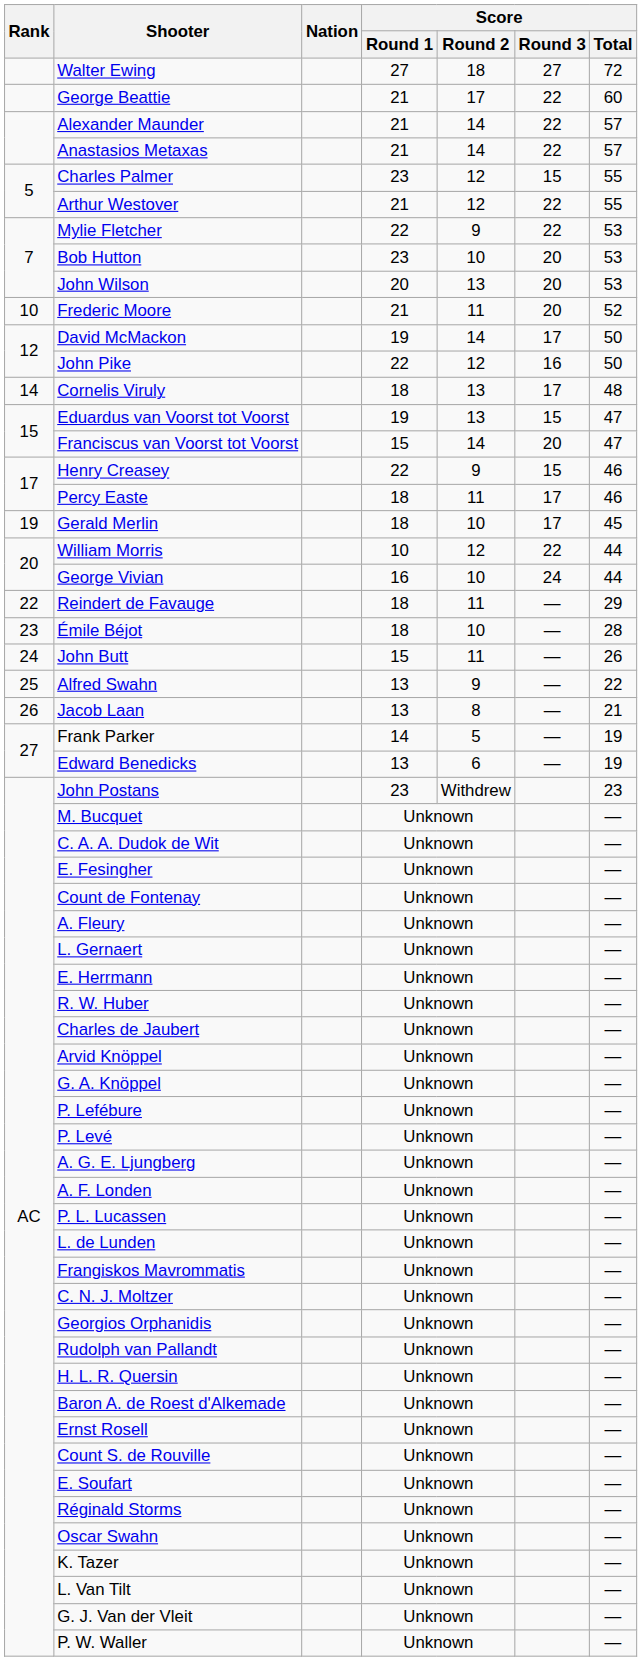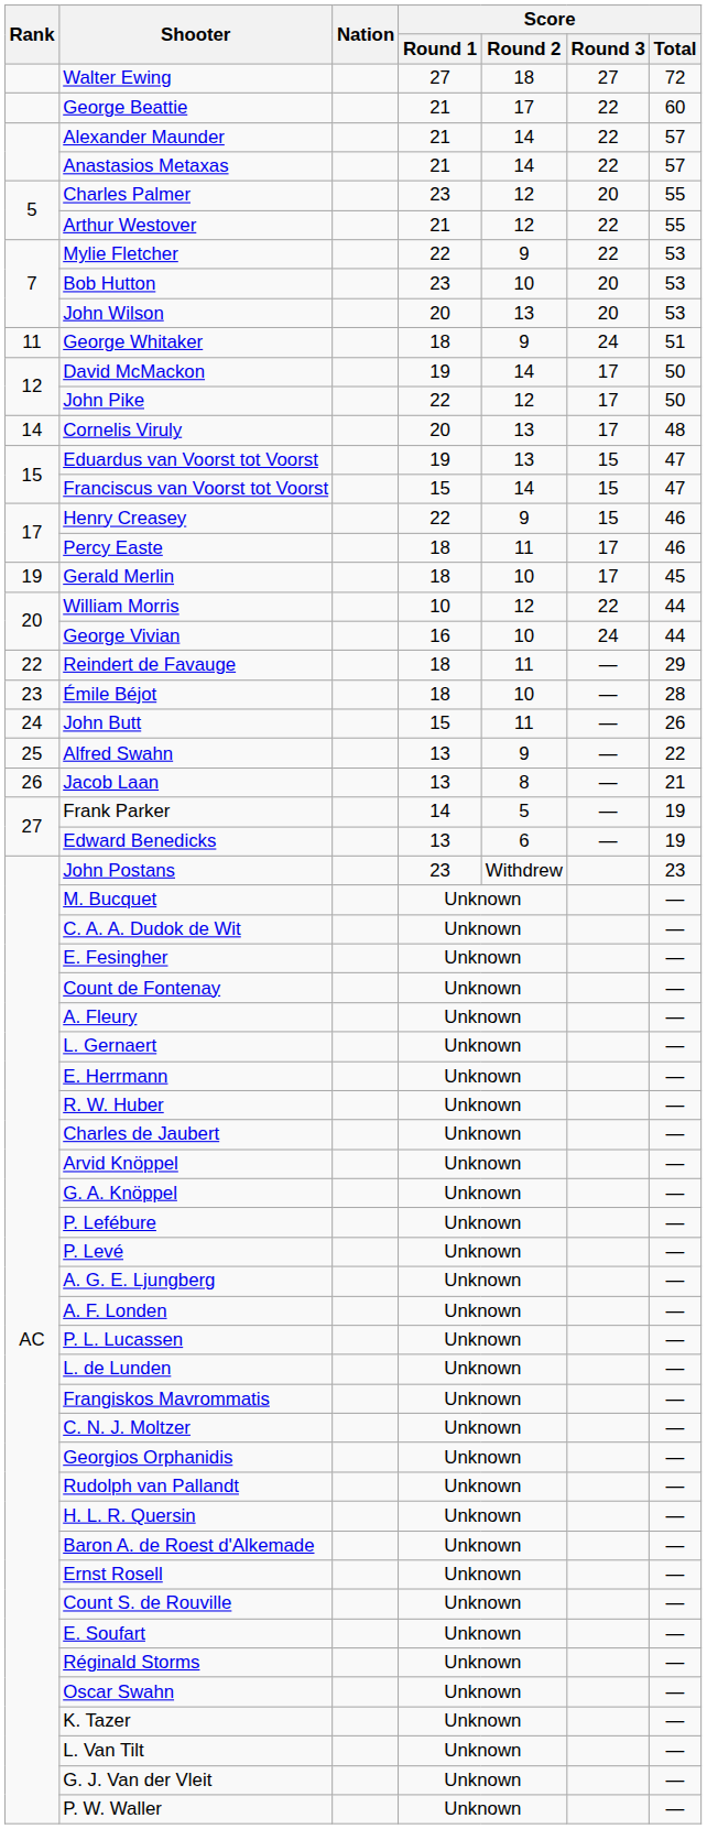 <table class="wikitable sortable" style="text-align:center">
 <tr>
 <th rowspan=2>Rank</th>
 <th rowspan=2>Shooter</th>
 <th rowspan=2>Nation</th>
 <th colspan=4>Score</th>
 </tr>
 <tr>
 <th>Round 1</th>
 <th>Round 2</th>
 <th>Round 3</th>
 <th>Total</th>
 </tr>
 <tr>
 <td></td>
 <td align=left><a href='#'>Walter Ewing</a></td>
 <td align=left></td>
 <td>27</td>
 <td>18</td>
 <td>27</td>
 <td>72</td>
 </tr>
 <tr>
 <td></td>
 <td align=left><a href='#'>George Beattie</a></td>
 <td align=left></td>
 <td>21</td>
 <td>17</td>
 <td>22</td>
 <td>60</td>
 </tr>
 <tr>
 <td rowspan=2></td>
 <td align=left><a href='#'>Alexander Maunder</a></td>
 <td align=left></td>
 <td>21</td>
 <td>14</td>
 <td>22</td>
 <td>57</td>
 </tr>
 <tr>
 <td align=left><a href='#'>Anastasios Metaxas</a></td>
 <td align=left></td>
 <td>21</td>
 <td>14</td>
 <td>22</td>
 <td>57</td>
 </tr>
 <tr>
 <td rowspan=2>5</td>
 <td align=left><a href='#'>Charles Palmer</a></td>
 <td align=left></td>
 <td>23</td>
 <td>12</td>
-<td>15</td>
+<td>20</td>
 <td>55</td>
 </tr>
 <tr>
 <td align=left><a href='#'>Arthur Westover</a></td>
 <td align=left></td>
 <td>21</td>
 <td>12</td>
 <td>22</td>
 <td>55</td>
 </tr>
 <tr>
 <td rowspan=3>7</td>
 <td align=left><a href='#'>Mylie Fletcher</a></td>
 <td align=left></td>
 <td>22</td>
 <td>9</td>
 <td>22</td>
 <td>53</td>
 </tr>
 <tr>
 <td align=left><a href='#'>Bob Hutton</a></td>
 <td align=left></td>
 <td>23</td>
 <td>10</td>
 <td>20</td>
 <td>53</td>
 </tr>
 <tr>
 <td align=left><a href='#'>John Wilson</a></td>
 <td align=left></td>
 <td>20</td>
 <td>13</td>
 <td>20</td>
 <td>53</td>
 </tr>
 <tr>
-<td>10</td>
-<td align=left><a href='#'>Frederic Moore</a></td>
+<td>11</td>
+<td align=left><a href='#'>George Whitaker</a></td>
 <td align=left></td>
-<td>21</td>
-<td>11</td>
-<td>20</td>
-<td>52</td>
+<td>18</td>
+<td>9</td>
+<td>24</td>
+<td>51</td>
 </tr>
 <tr>
 <td rowspan=2>12</td>
 <td align=left><a href='#'>David McMackon</a></td>
 <td align=left></td>
 <td>19</td>
 <td>14</td>
 <td>17</td>
 <td>50</td>
 </tr>
 <tr>
 <td align=left><a href='#'>John Pike</a></td>
 <td align=left></td>
 <td>22</td>
 <td>12</td>
-<td>16</td>
+<td>17</td>
 <td>50</td>
 </tr>
 <tr>
 <td>14</td>
 <td align=left><a href='#'>Cornelis Viruly</a></td>
 <td align=left></td>
-<td>18</td>
+<td>20</td>
 <td>13</td>
 <td>17</td>
 <td>48</td>
 </tr>
 <tr>
 <td rowspan=2>15</td>
 <td align=left><a href='#'>Eduardus van Voorst tot Voorst</a></td>
 <td align=left></td>
 <td>19</td>
 <td>13</td>
 <td>15</td>
 <td>47</td>
 </tr>
 <tr>
 <td align=left><a href='#'>Franciscus van Voorst tot Voorst</a></td>
 <td align=left></td>
 <td>15</td>
 <td>14</td>
-<td>20</td>
+<td>15</td>
 <td>47</td>
 </tr>
 <tr>
 <td rowspan=2>17</td>
 <td align=left><a href='#'>Henry Creasey</a></td>
 <td align=left></td>
 <td>22</td>
 <td>9</td>
 <td>15</td>
 <td>46</td>
 </tr>
 <tr>
 <td align=left><a href='#'>Percy Easte</a></td>
 <td align=left></td>
 <td>18</td>
 <td>11</td>
 <td>17</td>
 <td>46</td>
 </tr>
 <tr>
 <td>19</td>
 <td align=left><a href='#'>Gerald Merlin</a></td>
 <td align=left></td>
 <td>18</td>
 <td>10</td>
 <td>17</td>
 <td>45</td>
 </tr>
 <tr>
 <td rowspan=2>20</td>
 <td align=left><a href='#'>William Morris</a></td>
 <td align=left></td>
 <td>10</td>
 <td>12</td>
 <td>22</td>
 <td>44</td>
 </tr>
 <tr>
 <td align=left><a href='#'>George Vivian</a></td>
 <td align=left></td>
 <td>16</td>
 <td>10</td>
 <td>24</td>
 <td>44</td>
 </tr>
 <tr>
 <td>22</td>
 <td align=left><a href='#'>Reindert de Favauge</a></td>
 <td align=left></td>
 <td>18</td>
 <td>11</td>
 <td>—</td>
 <td>29</td>
 </tr>
 <tr>
 <td>23</td>
 <td align=left><a href='#'>Émile Béjot</a></td>
 <td align=left></td>
 <td>18</td>
 <td>10</td>
 <td>—</td>
 <td>28</td>
 </tr>
 <tr>
 <td>24</td>
 <td align=left><a href='#'>John Butt</a></td>
 <td align=left></td>
 <td>15</td>
 <td>11</td>
 <td>—</td>
 <td>26</td>
 </tr>
 <tr>
 <td>25</td>
 <td align=left><a href='#'>Alfred Swahn</a></td>
 <td align=left></td>
 <td>13</td>
 <td>9</td>
 <td>—</td>
 <td>22</td>
 </tr>
 <tr>
 <td>26</td>
 <td align=left><a href='#'>Jacob Laan</a></td>
 <td align=left></td>
 <td>13</td>
 <td>8</td>
 <td>—</td>
 <td>21</td>
 </tr>
 <tr>
 <td rowspan=2>27</td>
 <td align=left>Frank Parker</td>
 <td align=left></td>
 <td>14</td>
 <td>5</td>
 <td>—</td>
 <td>19</td>
 </tr>
 <tr>
 <td align=left><a href='#'>Edward Benedicks</a></td>
 <td align=left></td>
 <td>13</td>
 <td>6</td>
 <td>—</td>
 <td>19</td>
 </tr>
 <tr>
 <td rowspan=33>AC</td>
 <td align=left><a href='#'>John Postans</a></td>
 <td align=left></td>
 <td>23</td>
 <td>Withdrew</td>
 <td></td>
 <td>23</td>
 </tr>
 <tr>
 <td align=left><a href='#'>M. Bucquet</a></td>
 <td align=left></td>
 <td colspan=2>Unknown</td>
 <td></td>
 <td>—</td>
 </tr>
 <tr>
 <td align=left><a href='#'>C. A. A. Dudok de Wit</a></td>
 <td align=left></td>
 <td colspan=2>Unknown</td>
 <td></td>
 <td>—</td>
 </tr>
 <tr>
 <td align=left><a href='#'>E. Fesingher</a></td>
 <td align=left></td>
 <td colspan=2>Unknown</td>
 <td></td>
 <td>—</td>
 </tr>
 <tr>
 <td align=left><a href='#'>Count de Fontenay</a></td>
 <td align=left></td>
 <td colspan=2>Unknown</td>
 <td></td>
 <td>—</td>
 </tr>
 <tr>
 <td align=left><a href='#'>A. Fleury</a></td>
 <td align=left></td>
 <td colspan=2>Unknown</td>
 <td></td>
 <td>—</td>
 </tr>
 <tr>
 <td align=left><a href='#'>L. Gernaert</a></td>
 <td align=left></td>
 <td colspan=2>Unknown</td>
 <td></td>
 <td>—</td>
 </tr>
 <tr>
 <td align=left><a href='#'>E. Herrmann</a></td>
 <td align=left></td>
 <td colspan=2>Unknown</td>
 <td></td>
 <td>—</td>
 </tr>
 <tr>
 <td align=left><a href='#'>R. W. Huber</a></td>
 <td align=left></td>
 <td colspan=2>Unknown</td>
 <td></td>
 <td>—</td>
 </tr>
 <tr>
 <td align=left><a href='#'>Charles de Jaubert</a></td>
 <td align=left></td>
 <td colspan=2>Unknown</td>
 <td></td>
 <td>—</td>
 </tr>
 <tr>
 <td align=left><a href='#'>Arvid Knöppel</a></td>
 <td align=left></td>
 <td colspan=2>Unknown</td>
 <td></td>
 <td>—</td>
 </tr>
 <tr>
 <td align=left><a href='#'>G. A. Knöppel</a></td>
 <td align=left></td>
 <td colspan=2>Unknown</td>
 <td></td>
 <td>—</td>
 </tr>
 <tr>
 <td align=left><a href='#'>P. Lefébure</a></td>
 <td align=left></td>
 <td colspan=2>Unknown</td>
 <td></td>
 <td>—</td>
 </tr>
 <tr>
 <td align=left><a href='#'>P. Levé</a></td>
 <td align=left></td>
 <td colspan=2>Unknown</td>
 <td></td>
 <td>—</td>
 </tr>
 <tr>
 <td align=left><a href='#'>A. G. E. Ljungberg</a></td>
 <td align=left></td>
 <td colspan=2>Unknown</td>
 <td></td>
 <td>—</td>
 </tr>
 <tr>
 <td align=left><a href='#'>A. F. Londen</a></td>
 <td align=left></td>
 <td colspan=2>Unknown</td>
 <td></td>
 <td>—</td>
 </tr>
 <tr>
 <td align=left><a href='#'>P. L. Lucassen</a></td>
 <td align=left></td>
 <td colspan=2>Unknown</td>
 <td></td>
 <td>—</td>
 </tr>
 <tr>
 <td align=left><a href='#'>L. de Lunden</a></td>
 <td align=left></td>
 <td colspan=2>Unknown</td>
 <td></td>
 <td>—</td>
 </tr>
 <tr>
 <td align=left><a href='#'>Frangiskos Mavrommatis</a></td>
 <td align=left></td>
 <td colspan=2>Unknown</td>
 <td></td>
 <td>—</td>
 </tr>
 <tr>
 <td align=left><a href='#'>C. N. J. Moltzer</a></td>
 <td align=left></td>
 <td colspan=2>Unknown</td>
 <td></td>
 <td>—</td>
 </tr>
 <tr>
 <td align=left><a href='#'>Georgios Orphanidis</a></td>
 <td align=left></td>
 <td colspan=2>Unknown</td>
 <td></td>
 <td>—</td>
 </tr>
 <tr>
 <td align=left><a href='#'>Rudolph van Pallandt</a></td>
 <td align=left></td>
 <td colspan=2>Unknown</td>
 <td></td>
 <td>—</td>
 </tr>
 <tr>
 <td align=left><a href='#'>H. L. R. Quersin</a></td>
 <td align=left></td>
 <td colspan=2>Unknown</td>
 <td></td>
 <td>—</td>
 </tr>
 <tr>
 <td align=left><a href='#'>Baron A. de Roest d'Alkemade</a></td>
 <td align=left></td>
 <td colspan=2>Unknown</td>
 <td></td>
 <td>—</td>
 </tr>
 <tr>
 <td align=left><a href='#'>Ernst Rosell</a></td>
 <td align=left></td>
 <td colspan=2>Unknown</td>
 <td></td>
 <td>—</td>
 </tr>
 <tr>
 <td align=left><a href='#'>Count S. de Rouville</a></td>
 <td align=left></td>
 <td colspan=2>Unknown</td>
 <td></td>
 <td>—</td>
 </tr>
 <tr>
 <td align=left><a href='#'>E. Soufart</a></td>
 <td align=left></td>
 <td colspan=2>Unknown</td>
 <td></td>
 <td>—</td>
 </tr>
 <tr>
 <td align=left><a href='#'>Réginald Storms</a></td>
 <td align=left></td>
 <td colspan=2>Unknown</td>
 <td></td>
 <td>—</td>
 </tr>
 <tr>
 <td align=left><a href='#'>Oscar Swahn</a></td>
 <td align=left></td>
 <td colspan=2>Unknown</td>
 <td></td>
 <td>—</td>
 </tr>
 <tr>
 <td align=left>K. Tazer</td>
 <td align=left></td>
 <td colspan=2>Unknown</td>
 <td></td>
 <td>—</td>
 </tr>
 <tr>
 <td align=left>L. Van Tilt</td>
 <td align=left></td>
 <td colspan=2>Unknown</td>
 <td></td>
 <td>—</td>
 </tr>
 <tr>
 <td align=left>G. J. Van der Vleit</td>
 <td align=left></td>
 <td colspan=2>Unknown</td>
 <td></td>
 <td>—</td>
 </tr>
 <tr>
 <td align=left>P. W. Waller</td>
 <td align=left></td>
 <td colspan=2>Unknown</td>
 <td></td>
 <td>—</td>
 </tr>
 </table>
